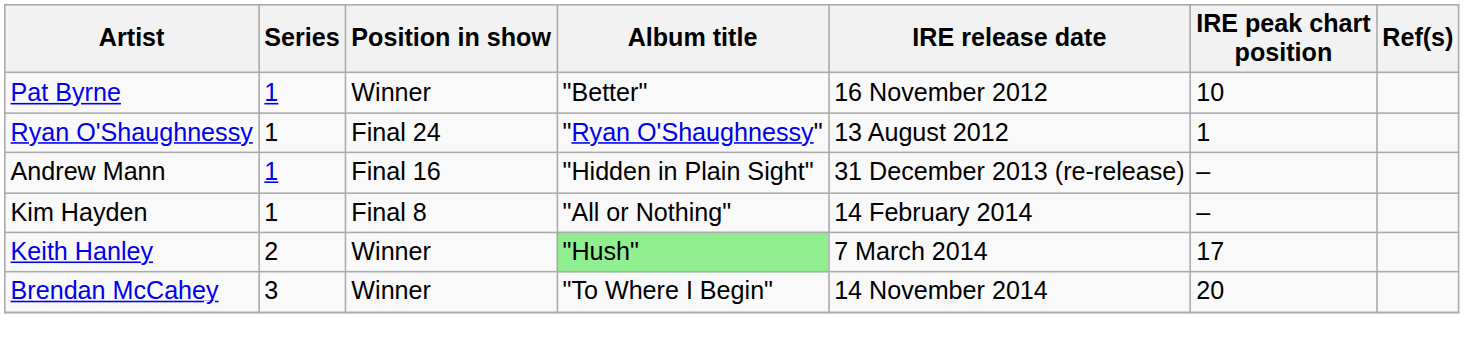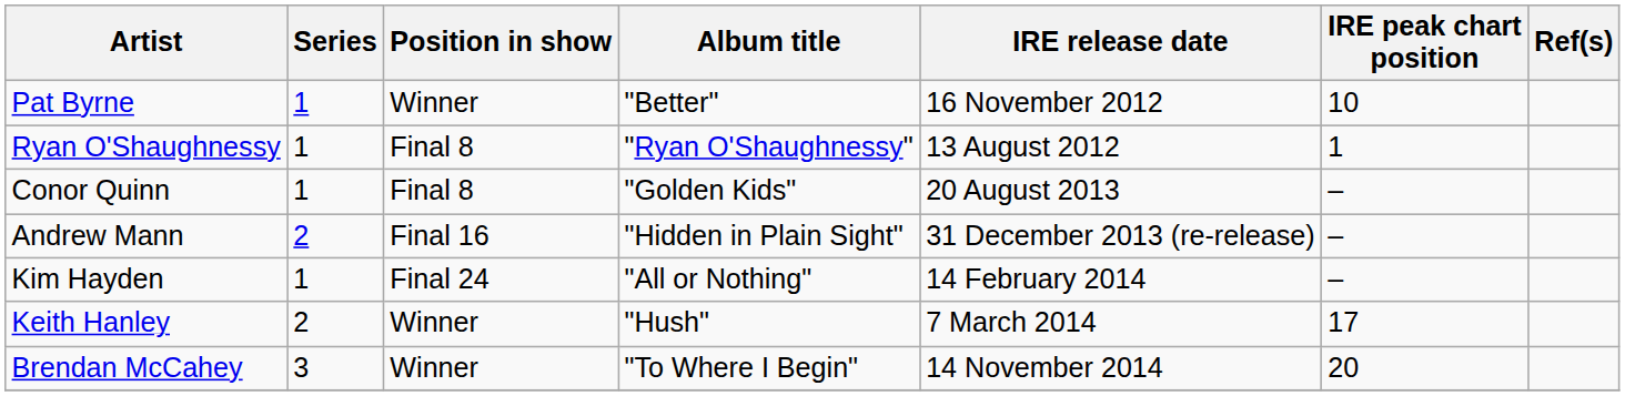 <table class="wikitable sortable">
 <tr>
 <th>Artist</th>
 <th>Series</th>
 <th>Position in show</th>
 <th>Album title</th>
 <th>IRE release date</th>
 <th>IRE peak chart<br>position</th>
 <th class="unsortable">Ref(s)</th>
 </tr>
 <tr>
 <td><a href='#'>Pat Byrne</a></td>
 <td><a href='#'>1</a></td>
 <td>Winner</td>
 <td>"Better"</td>
 <td>16 November 2012</td>
 <td>10</td>
 <td></td>
 </tr>
 <tr>
 <td><a href='#'>Ryan O'Shaughnessy</a></td>
 <td>1</td>
-<td>Final 24</td>
+<td>Final 8</td>
 <td>"<a href='#'>Ryan O'Shaughnessy</a>"</td>
 <td>13 August 2012</td>
 <td>1</td>
 <td></td>
 </tr>
 <tr>
+<td>Conor Quinn</td>
+<td>1</td>
+<td>Final 8</td>
+<td>"Golden Kids"</td>
+<td>20 August 2013</td>
+<td>–</td>
+<td></td>
+</tr>
+<tr>
 <td>Andrew Mann</td>
-<td><a href='#'>1</a></td>
+<td><a href='#'>2</a></td>
 <td>Final 16</td>
 <td>"Hidden in Plain Sight"</td>
 <td>31 December 2013 (re-release)</td>
 <td>–</td>
 <td></td>
 </tr>
 <tr>
 <td>Kim Hayden</td>
 <td>1</td>
-<td>Final 8</td>
+<td>Final 24</td>
 <td>"All or Nothing"</td>
 <td>14 February 2014</td>
 <td>–</td>
 <td></td>
 </tr>
 <tr>
 <td><a href='#'>Keith Hanley</a></td>
 <td>2</td>
 <td>Winner</td>
-<td style="background: lightgreen;">"Hush"</td>
+<td>"Hush"</td>
 <td>7 March 2014</td>
 <td>17</td>
 <td></td>
 </tr>
 <tr>
 <td><a href='#'>Brendan McCahey</a></td>
 <td>3</td>
 <td>Winner</td>
 <td>"To Where I Begin"</td>
 <td>14 November 2014</td>
 <td>20</td>
 <td></td>
 </tr>
 <tr>
 </tr>
 </table>
